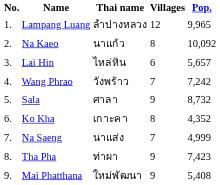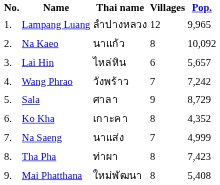 <table>
 <tr>
 <th>No.</th>
 <th>Name</th>
 <th>Thai name</th>
 <th>Villages</th>
 <th><a href='#'>Pop.</a></th>
 </tr>
 <tr>
 <td>1.</td>
 <td><a href='#'>Lampang Luang</a></td>
 <td>ลำปางหลวง</td>
 <td>12</td>
 <td>9,965</td>
 <td></td>
 </tr>
 <tr>
 <td>2.</td>
 <td><a href='#'>Na Kaeo</a></td>
 <td>นาแก้ว</td>
 <td>8</td>
 <td>10,092</td>
 <td></td>
 </tr>
 <tr>
 <td>3.</td>
 <td><a href='#'>Lai Hin</a></td>
 <td>ไหล่หิน</td>
 <td>6</td>
 <td>5,657</td>
 <td></td>
 </tr>
 <tr>
 <td>4.</td>
 <td><a href='#'>Wang Phrao</a></td>
 <td>วังพร้าว</td>
 <td>7</td>
 <td>7,242</td>
 <td></td>
 </tr>
 <tr>
 <td>5.</td>
 <td><a href='#'>Sala</a></td>
 <td>ศาลา</td>
 <td>9</td>
-<td>8,732</td>
+<td>8,729</td>
 <td></td>
 </tr>
 <tr>
 <td>6.</td>
 <td><a href='#'>Ko Kha</a></td>
 <td>เกาะคา</td>
 <td>8</td>
 <td>4,352</td>
 <td></td>
 </tr>
 <tr>
 <td>7.</td>
 <td><a href='#'>Na Saeng</a></td>
 <td>นาแส่ง</td>
 <td>7</td>
 <td>4,999</td>
 <td></td>
 </tr>
 <tr>
 <td>8.</td>
 <td><a href='#'>Tha Pha</a></td>
 <td>ท่าผา</td>
-<td>9</td>
+<td>8</td>
 <td>7,423</td>
 <td></td>
 </tr>
 <tr>
 <td>9.</td>
 <td><a href='#'>Mai Phatthana</a></td>
 <td>ใหม่พัฒนา</td>
-<td>9</td>
+<td>8</td>
 <td>5,408</td>
 <td></td>
 </tr>
 </table>
